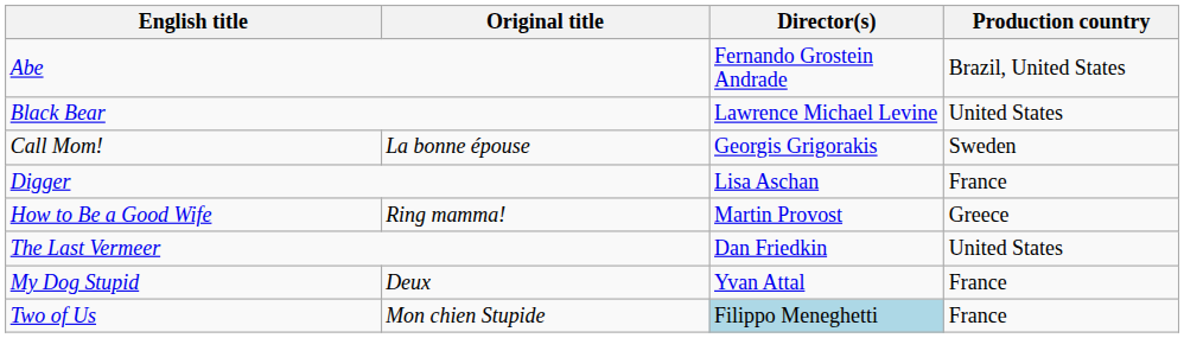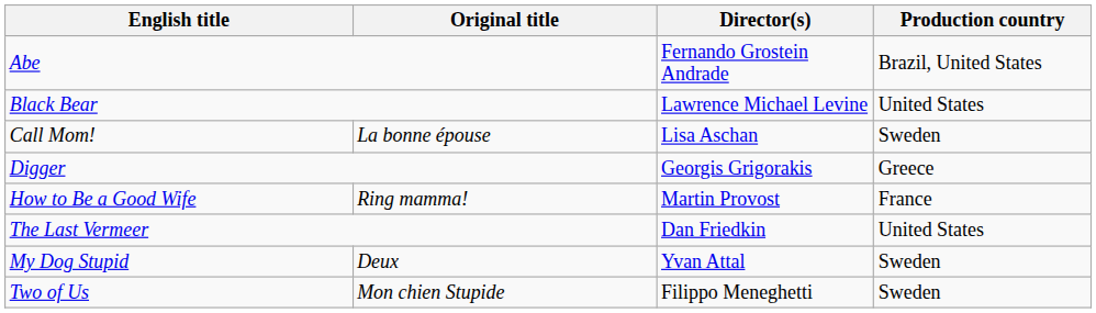 <table class="wikitable" width=100%>
 <tr>
 <th scope="col" width="32%">English title</th>
 <th scope="col" width="28%">Original title</th>
 <th scope="col" width="20%">Director(s)</th>
 <th scope="col" width="20%">Production country</th>
 </tr>
 <tr>
 <td colspan=2><em><a href='#'>Abe</a></em></td>
 <td><a href='#'>Fernando Grostein Andrade</a></td>
 <td>Brazil, United States</td>
 </tr>
 <tr>
 <td colspan=2><em><a href='#'>Black Bear</a></em></td>
 <td><a href='#'>Lawrence Michael Levine</a></td>
 <td>United States</td>
 </tr>
 <tr>
 <td><em>Call Mom!</em></td>
 <td><em>La bonne épouse</em></td>
-<td><a href='#'>Georgis Grigorakis</a></td>
+<td><a href='#'>Lisa Aschan</a></td>
 <td>Sweden</td>
 </tr>
 <tr>
 <td colspan=2><em><a href='#'>Digger</a></em></td>
-<td><a href='#'>Lisa Aschan</a></td>
-<td>France</td>
+<td><a href='#'>Georgis Grigorakis</a></td>
+<td>Greece</td>
 </tr>
 <tr>
 <td><em><a href='#'>How to Be a Good Wife</a></em></td>
 <td><em>Ring mamma!</em></td>
 <td><a href='#'>Martin Provost</a></td>
-<td>Greece</td>
+<td>France</td>
 </tr>
 <tr>
 <td colspan=2><em><a href='#'>The Last Vermeer</a></em></td>
 <td><a href='#'>Dan Friedkin</a></td>
 <td>United States</td>
 </tr>
 <tr>
 <td><em><a href='#'>My Dog Stupid</a></em></td>
 <td><em>Deux</em></td>
 <td><a href='#'>Yvan Attal</a></td>
-<td>France</td>
+<td>Sweden</td>
 </tr>
 <tr>
 <td><em><a href='#'>Two of Us</a></em></td>
 <td><em>Mon chien Stupide</em></td>
-<td style="background: lightblue;">Filippo Meneghetti</td>
-<td>France</td>
+<td>Filippo Meneghetti</td>
+<td>Sweden</td>
 </tr>
 </table>
